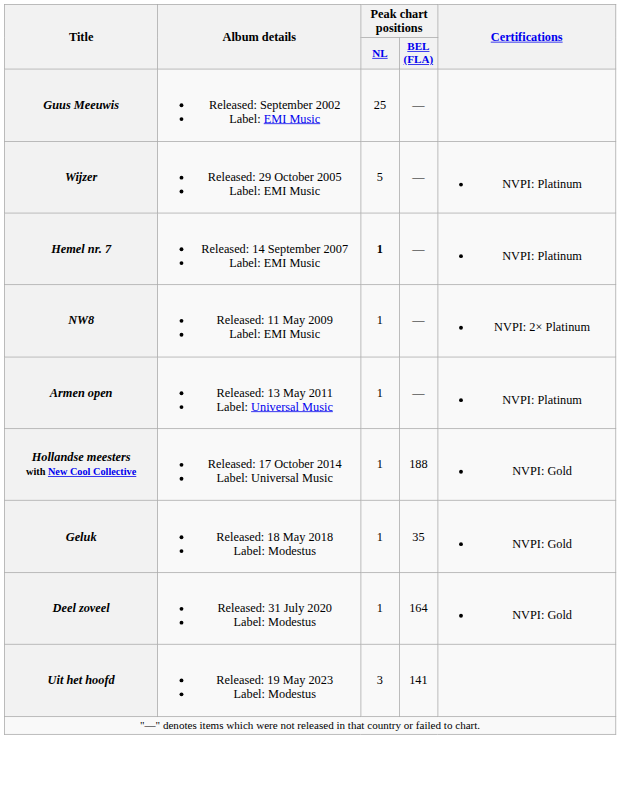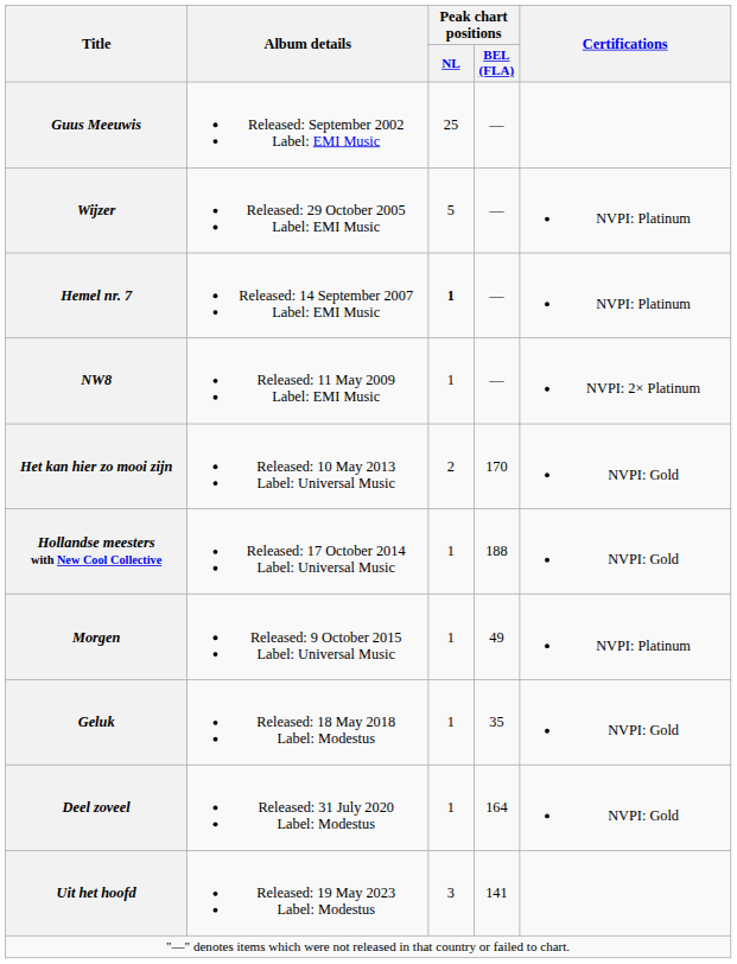 <table class="wikitable plainrowheaders" style="text-align:center;" border="1">
 <tr>
 <th scope="col" rowspan="2" style="width:12em;">Title</th>
 <th scope="col" rowspan="2" style="width:16em;">Album details</th>
 <th scope="col" colspan="2">Peak chart positions</th>
 <th scope="col" rowspan="2" style="width:14em;"><a href='#'>Certifications</a></th>
 </tr>
 <tr>
 <th scope="col" style="width:3em;font-size:90%;"><a href='#'>NL</a><br></th>
 <th scope="col" style="width:3em;font-size:90%;"><a href='#'>BEL<br>(FLA)</a><br></th>
 </tr>
 <tr>
 <th scope="row"><em>Guus Meeuwis</em></th>
 <td><br><ul><li>Released: September 2002</li><li>Label: <a href='#'>EMI Music</a></li></ul></td>
 <td>25</td>
 <td>—</td>
 <td></td>
 </tr>
 <tr>
 <th scope="row"><em>Wijzer</em></th>
 <td><br><ul><li>Released: 29 October 2005</li><li>Label: EMI Music</li></ul></td>
 <td>5</td>
 <td>—</td>
 <td><br><ul><li>NVPI: Platinum</li></ul></td>
 </tr>
 <tr>
 <th scope="row"><em>Hemel nr. 7</em></th>
 <td><br><ul><li>Released: 14 September 2007</li><li>Label: EMI Music</li></ul></td>
 <td><strong>1</strong></td>
 <td>—</td>
 <td><br><ul><li>NVPI: Platinum</li></ul></td>
 </tr>
 <tr>
 <th scope="row"><em>NW8</em></th>
 <td><br><ul><li>Released: 11 May 2009</li><li>Label: EMI Music</li></ul></td>
 <td>1</td>
 <td>—</td>
 <td><br><ul><li>NVPI: 2× Platinum</li></ul></td>
 </tr>
 <tr>
-<th scope="row"><em>Armen open</em></th>
-<td><br><ul><li>Released: 13 May 2011</li><li>Label: <a href='#'>Universal Music</a></li></ul></td>
-<td>1</td>
-<td>—</td>
-<td><br><ul><li>NVPI: Platinum</li></ul></td>
+<th scope="row"><em>Het kan hier zo mooi zijn</em></th>
+<td><br><ul><li>Released: 10 May 2013</li><li>Label: Universal Music</li></ul></td>
+<td>2</td>
+<td>170</td>
+<td><br><ul><li>NVPI: Gold</li></ul></td>
 </tr>
 <tr>
 <th scope="row"><em>Hollandse meesters</em> <br><small>with <a href='#'>New Cool Collective</a></small></th>
 <td><br><ul><li>Released: 17 October 2014</li><li>Label: Universal Music</li></ul></td>
 <td>1</td>
 <td>188</td>
 <td><br><ul><li>NVPI: Gold</li></ul></td>
+</tr>
+<tr>
+<th scope="row"><em>Morgen</em></th>
+<td><br><ul><li>Released: 9 October 2015</li><li>Label: Universal Music</li></ul></td>
+<td>1</td>
+<td>49</td>
+<td><br><ul><li>NVPI: Platinum</li></ul></td>
 </tr>
 <tr>
 <th scope="row"><em>Geluk</em></th>
 <td><br><ul><li>Released: 18 May 2018</li><li>Label: Modestus</li></ul></td>
 <td>1</td>
 <td>35</td>
 <td><br><ul><li>NVPI: Gold</li></ul></td>
 </tr>
 <tr>
 <th scope="row"><em>Deel zoveel</em></th>
 <td><br><ul><li>Released: 31 July 2020</li><li>Label: Modestus</li></ul></td>
 <td>1</td>
 <td>164</td>
 <td><br><ul><li>NVPI: Gold</li></ul></td>
 </tr>
 <tr>
 <th scope="row"><em>Uit het hoofd</em></th>
 <td><br><ul><li>Released: 19 May 2023</li><li>Label: Modestus</li></ul></td>
 <td>3</td>
 <td>141</td>
 <td></td>
 </tr>
 <tr>
 <td colspan="5" align="center" style="font-size:90%;">"—" denotes items which were not released in that country or failed to chart.</td>
 </tr>
 </table>
